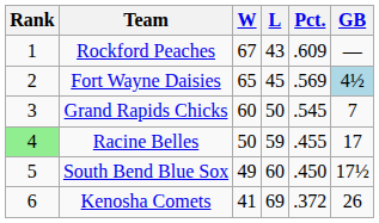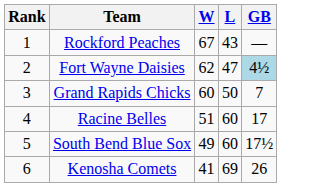 <table class="wikitable" style="text-align:center;">
 <tr>
 <th>Rank</th>
 <th>Team</th>
 <th><a href='#'>W</a></th>
 <th><a href='#'>L</a></th>
-<th><a href='#'>Pct.</a></th>
 <th><a href='#'>GB</a></th>
 </tr>
 <tr>
 <td>1</td>
 <td><a href='#'>Rockford Peaches</a></td>
 <td>67</td>
 <td>43</td>
-<td>.609</td>
 <td>—</td>
 </tr>
 <tr>
 <td>2</td>
 <td><a href='#'>Fort Wayne Daisies</a></td>
-<td>65</td>
-<td>45</td>
-<td>.569</td>
+<td>62</td>
+<td>47</td>
 <td style="background: lightblue;">4½</td>
 </tr>
 <tr>
 <td>3</td>
 <td><a href='#'>Grand Rapids Chicks</a></td>
 <td>60</td>
 <td>50</td>
-<td>.545</td>
 <td>7</td>
 </tr>
 <tr>
-<td style="background: lightgreen;">4</td>
+<td>4</td>
 <td><a href='#'>Racine Belles</a></td>
-<td>50</td>
-<td>59</td>
-<td>.455</td>
+<td>51</td>
+<td>60</td>
 <td>17</td>
 </tr>
 <tr>
 <td>5</td>
 <td><a href='#'>South Bend Blue Sox</a></td>
 <td>49</td>
 <td>60</td>
-<td>.450</td>
 <td>17½</td>
 </tr>
 <tr>
 <td>6</td>
 <td><a href='#'>Kenosha Comets</a></td>
 <td>41</td>
 <td>69</td>
-<td>.372</td>
 <td>26</td>
 </tr>
 </table>
